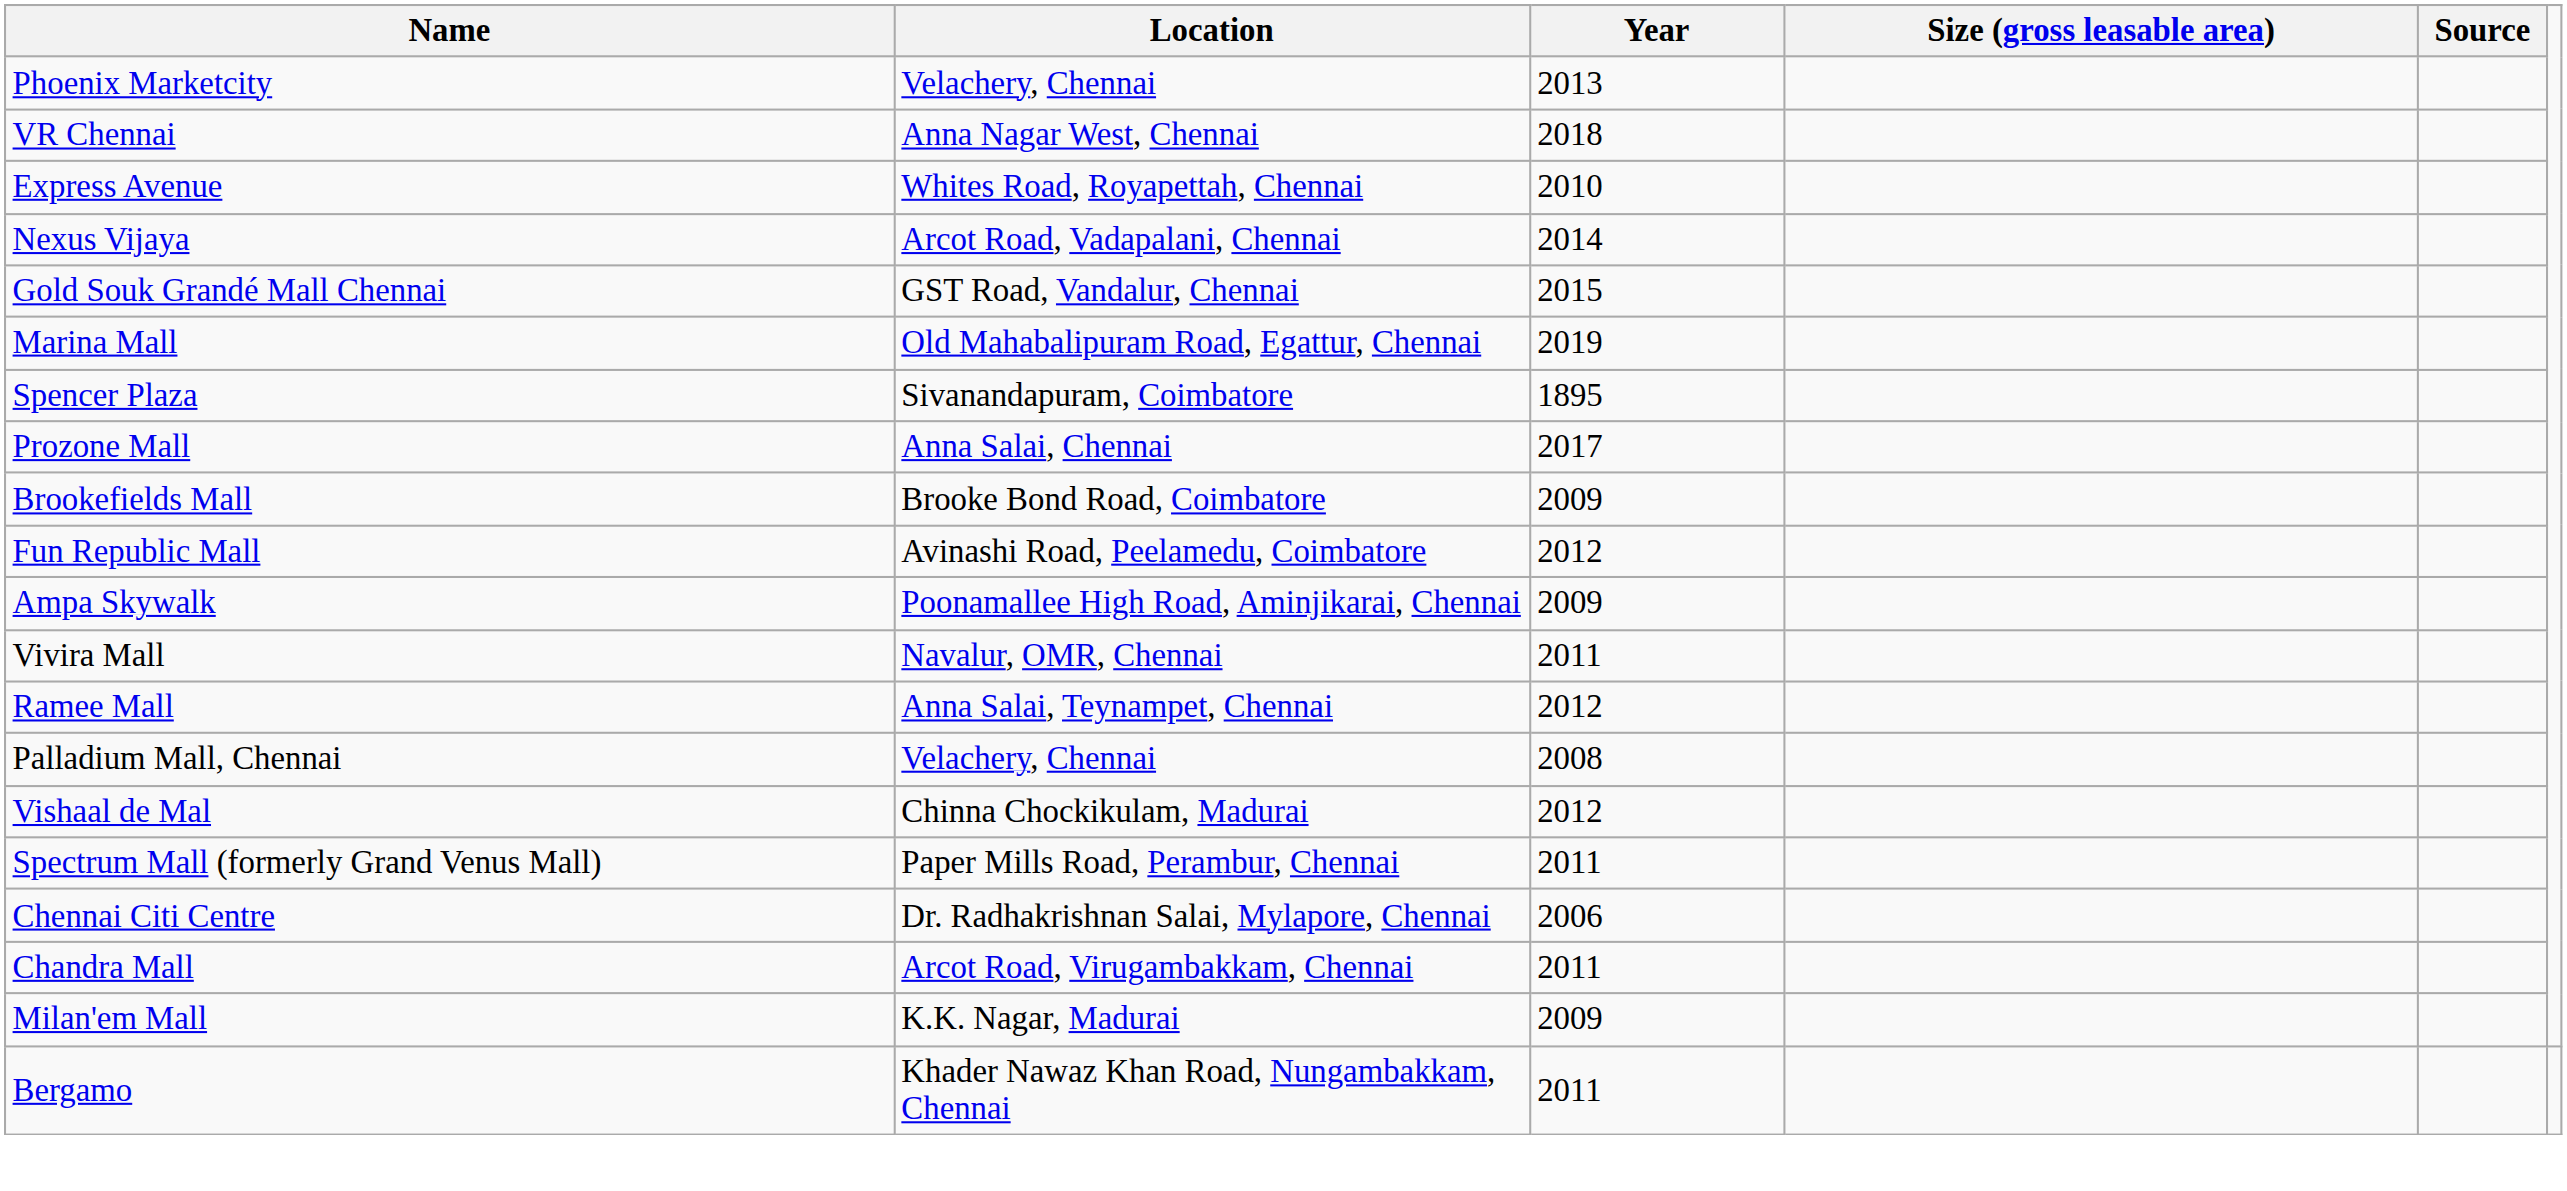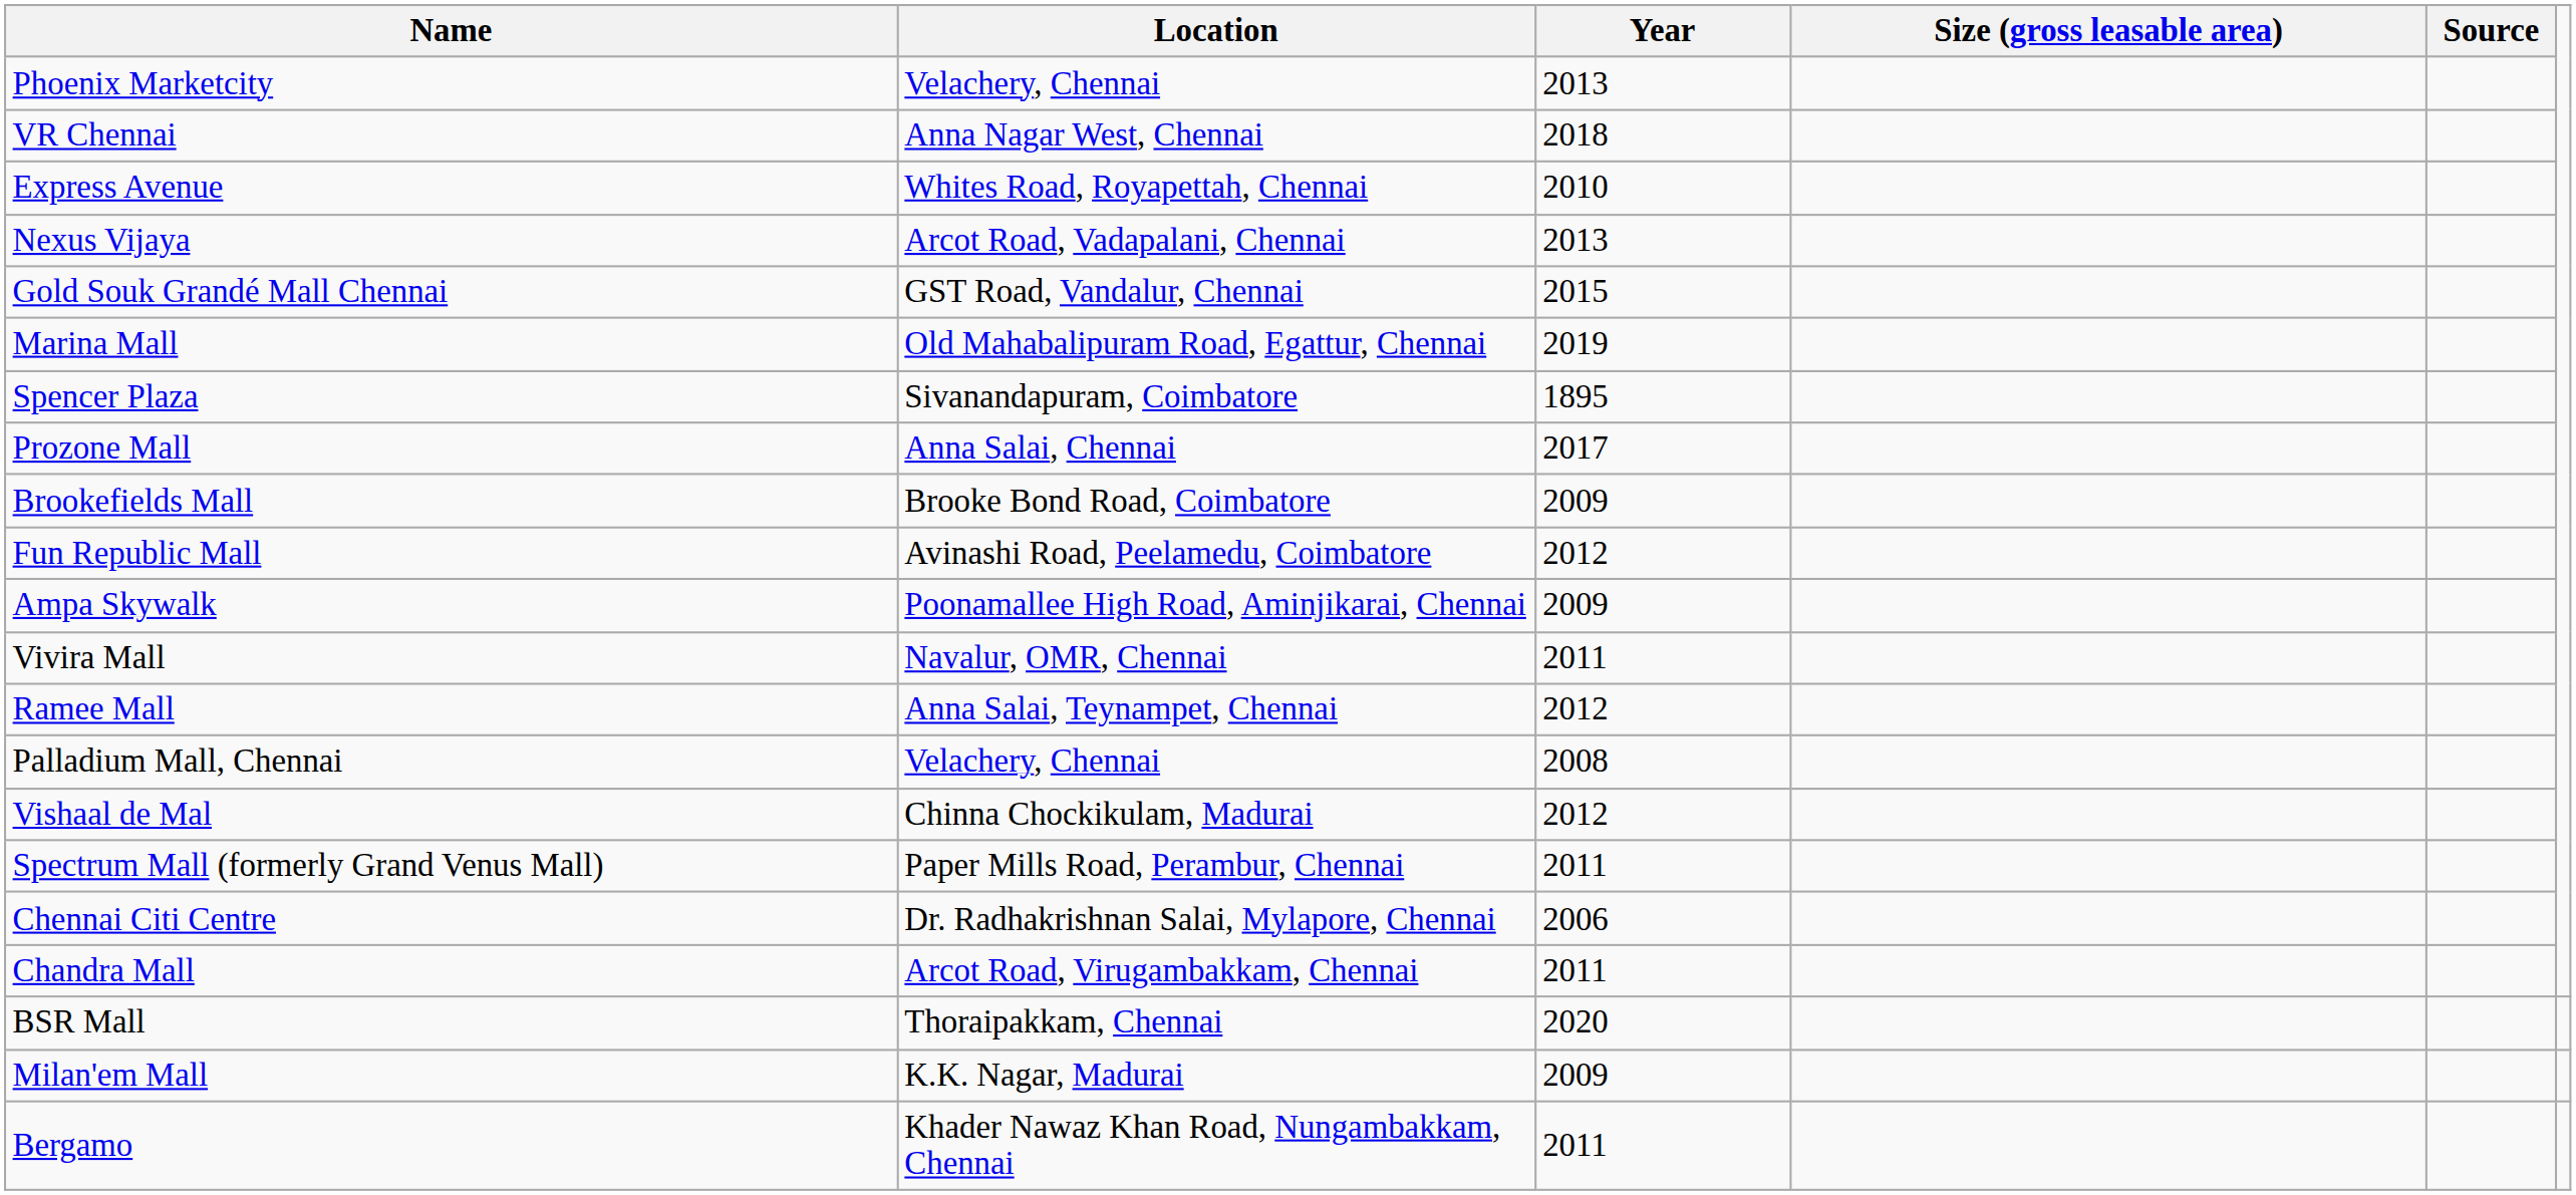 <table class="wikitable sortable">
 <tr>
 <th style="width:35%;">Name</th>
 <th style="width:25%;">Location</th>
 <th style="width:10%;">Year</th>
 <th style="width:25%;">Size (<a href='#'>gross leasable area</a>)</th>
 <th style="width:5%;">Source</th>
 </tr>
 <tr>
 <td><a href='#'>Phoenix Marketcity</a></td>
 <td><a href='#'>Velachery</a>, <a href='#'>Chennai</a></td>
 <td>2013</td>
 <td></td>
 <td></td>
 </tr>
 <tr>
 <td><a href='#'>VR Chennai</a></td>
 <td><a href='#'>Anna Nagar West</a>, <a href='#'>Chennai</a></td>
 <td>2018</td>
 <td></td>
 <td></td>
 </tr>
 <tr>
 <td><a href='#'>Express Avenue</a></td>
 <td><a href='#'>Whites Road</a>, <a href='#'>Royapettah</a>, <a href='#'>Chennai</a></td>
 <td>2010</td>
 <td></td>
 <td></td>
 </tr>
 <tr>
 <td><a href='#'>Nexus Vijaya</a></td>
 <td><a href='#'>Arcot Road</a>, <a href='#'>Vadapalani</a>, <a href='#'>Chennai</a></td>
-<td>2014</td>
+<td>2013</td>
 <td></td>
 <td></td>
 </tr>
 <tr>
 <td><a href='#'>Gold Souk Grandé Mall Chennai</a></td>
 <td>GST Road, <a href='#'>Vandalur</a>, <a href='#'>Chennai</a></td>
 <td>2015</td>
 <td></td>
 <td></td>
 </tr>
 <tr>
 <td><a href='#'>Marina Mall</a></td>
 <td><a href='#'>Old Mahabalipuram Road</a>, <a href='#'>Egattur</a>, <a href='#'>Chennai</a></td>
 <td>2019</td>
 <td></td>
 <td></td>
 </tr>
 <tr>
 <td><a href='#'>Spencer Plaza</a></td>
 <td>Sivanandapuram, <a href='#'>Coimbatore</a></td>
 <td>1895</td>
 <td></td>
 <td></td>
 </tr>
 <tr>
 <td><a href='#'>Prozone Mall</a></td>
 <td><a href='#'>Anna Salai</a>, <a href='#'>Chennai</a></td>
 <td>2017</td>
 <td></td>
 <td></td>
 </tr>
 <tr>
 <td><a href='#'>Brookefields Mall</a></td>
 <td>Brooke Bond Road, <a href='#'>Coimbatore</a></td>
 <td>2009</td>
 <td></td>
 <td></td>
 </tr>
 <tr>
 <td><a href='#'>Fun Republic Mall</a></td>
 <td>Avinashi Road, <a href='#'>Peelamedu</a>, <a href='#'>Coimbatore</a></td>
 <td>2012</td>
 <td></td>
 <td></td>
 </tr>
 <tr>
 <td><a href='#'>Ampa Skywalk</a></td>
 <td><a href='#'>Poonamallee High Road</a>, <a href='#'>Aminjikarai</a>, <a href='#'>Chennai</a></td>
 <td>2009</td>
 <td></td>
 <td></td>
 </tr>
 <tr>
 <td>Vivira Mall</td>
 <td><a href='#'>Navalur</a>, <a href='#'>OMR</a>, <a href='#'>Chennai</a></td>
 <td>2011</td>
 <td></td>
 <td></td>
 </tr>
 <tr>
 <td><a href='#'>Ramee Mall</a></td>
 <td><a href='#'>Anna Salai</a>, <a href='#'>Teynampet</a>, <a href='#'>Chennai</a></td>
 <td>2012</td>
 <td></td>
 <td></td>
 </tr>
 <tr>
 <td>Palladium Mall, Chennai</td>
 <td><a href='#'>Velachery</a>, <a href='#'>Chennai</a></td>
 <td>2008</td>
 <td></td>
 <td></td>
 </tr>
 <tr>
 <td><a href='#'>Vishaal de Mal</a></td>
 <td>Chinna Chockikulam, <a href='#'>Madurai</a></td>
 <td>2012</td>
 <td></td>
 <td></td>
 </tr>
 <tr>
 <td><a href='#'>Spectrum Mall</a> (formerly Grand Venus Mall)</td>
 <td>Paper Mills Road, <a href='#'>Perambur</a>, <a href='#'>Chennai</a></td>
 <td>2011</td>
 <td></td>
 <td></td>
 </tr>
 <tr>
 <td><a href='#'>Chennai Citi Centre</a></td>
 <td>Dr. Radhakrishnan Salai, <a href='#'>Mylapore</a>, <a href='#'>Chennai</a></td>
 <td>2006</td>
 <td></td>
 <td></td>
 </tr>
 <tr>
 <td><a href='#'>Chandra Mall</a></td>
 <td><a href='#'>Arcot Road</a>, <a href='#'>Virugambakkam</a>, <a href='#'>Chennai</a></td>
 <td>2011</td>
 <td></td>
 <td></td>
 </tr>
 <tr>
+<td>BSR Mall</td>
+<td>Thoraipakkam, <a href='#'>Chennai</a></td>
+<td>2020</td>
+<td></td>
+<td></td>
+<td></td>
+</tr>
+<tr>
 <td><a href='#'>Milan'em Mall</a></td>
 <td>K.K. Nagar, <a href='#'>Madurai</a></td>
 <td>2009</td>
 <td></td>
 <td></td>
 </tr>
 <tr>
 <td><a href='#'>Bergamo</a></td>
 <td>Khader Nawaz Khan Road, <a href='#'>Nungambakkam</a>, <a href='#'>Chennai</a></td>
 <td>2011</td>
 <td></td>
 <td></td>
 <td></td>
 </tr>
 </table>
